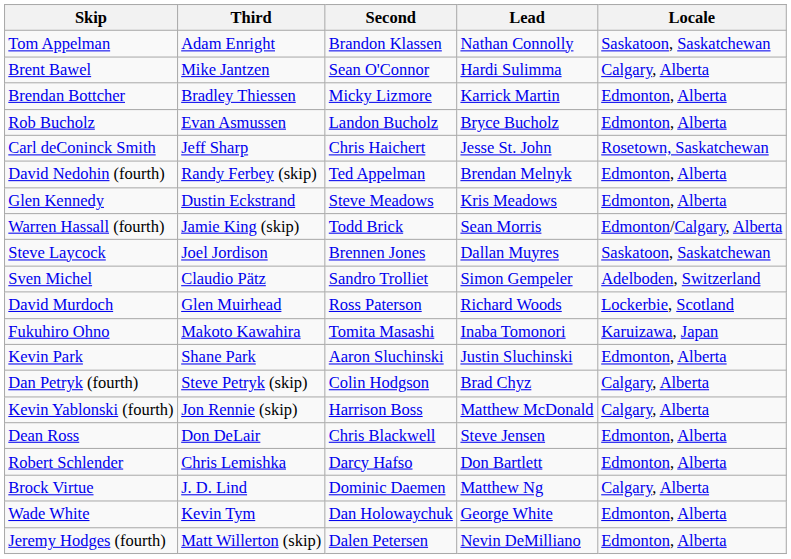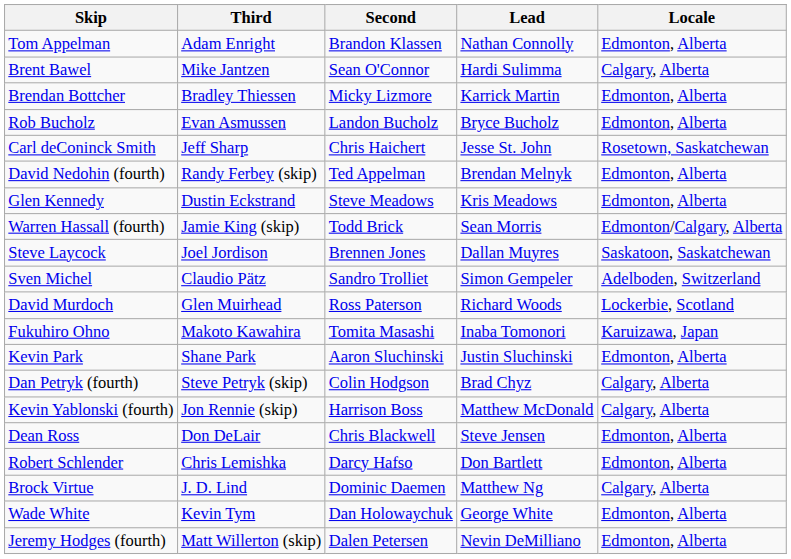 <table class=wikitable>
 <tr>
 <th>Skip</th>
 <th>Third</th>
 <th>Second</th>
 <th>Lead</th>
 <th>Locale</th>
 </tr>
 <tr>
 <td><a href='#'>Tom Appelman</a></td>
 <td><a href='#'>Adam Enright</a></td>
 <td><a href='#'>Brandon Klassen</a></td>
 <td><a href='#'>Nathan Connolly</a></td>
-<td> <a href='#'>Saskatoon</a>, <a href='#'>Saskatchewan</a></td>
+<td> <a href='#'>Edmonton</a>, <a href='#'>Alberta</a></td>
 </tr>
 <tr>
 <td><a href='#'>Brent Bawel</a></td>
 <td><a href='#'>Mike Jantzen</a></td>
 <td><a href='#'>Sean O'Connor</a></td>
 <td><a href='#'>Hardi Sulimma</a></td>
 <td> <a href='#'>Calgary</a>, <a href='#'>Alberta</a></td>
 </tr>
 <tr>
 <td><a href='#'>Brendan Bottcher</a></td>
 <td><a href='#'>Bradley Thiessen</a></td>
 <td><a href='#'>Micky Lizmore</a></td>
 <td><a href='#'>Karrick Martin</a></td>
 <td> <a href='#'>Edmonton</a>, <a href='#'>Alberta</a></td>
 </tr>
 <tr>
 <td><a href='#'>Rob Bucholz</a></td>
 <td><a href='#'>Evan Asmussen</a></td>
 <td><a href='#'>Landon Bucholz</a></td>
 <td><a href='#'>Bryce Bucholz</a></td>
 <td> <a href='#'>Edmonton</a>, <a href='#'>Alberta</a></td>
 </tr>
 <tr>
 <td><a href='#'>Carl deConinck Smith</a></td>
 <td><a href='#'>Jeff Sharp</a></td>
 <td><a href='#'>Chris Haichert</a></td>
 <td><a href='#'>Jesse St. John</a></td>
 <td> <a href='#'>Rosetown, Saskatchewan</a></td>
 </tr>
 <tr>
 <td><a href='#'>David Nedohin</a> (fourth)</td>
 <td><a href='#'>Randy Ferbey</a> (skip)</td>
 <td><a href='#'>Ted Appelman</a></td>
 <td><a href='#'>Brendan Melnyk</a></td>
 <td> <a href='#'>Edmonton</a>, <a href='#'>Alberta</a></td>
 </tr>
 <tr>
 <td><a href='#'>Glen Kennedy</a></td>
 <td><a href='#'>Dustin Eckstrand</a></td>
 <td><a href='#'>Steve Meadows</a></td>
 <td><a href='#'>Kris Meadows</a></td>
 <td> <a href='#'>Edmonton</a>, <a href='#'>Alberta</a></td>
 </tr>
 <tr>
 <td><a href='#'>Warren Hassall</a> (fourth)</td>
 <td><a href='#'>Jamie King</a> (skip)</td>
 <td><a href='#'>Todd Brick</a></td>
 <td><a href='#'>Sean Morris</a></td>
 <td> <a href='#'>Edmonton</a>/<a href='#'>Calgary</a>, <a href='#'>Alberta</a></td>
 </tr>
 <tr>
 <td><a href='#'>Steve Laycock</a></td>
 <td><a href='#'>Joel Jordison</a></td>
 <td><a href='#'>Brennen Jones</a></td>
 <td><a href='#'>Dallan Muyres</a></td>
 <td> <a href='#'>Saskatoon</a>, <a href='#'>Saskatchewan</a></td>
 </tr>
 <tr>
 <td><a href='#'>Sven Michel</a></td>
 <td><a href='#'>Claudio Pätz</a></td>
 <td><a href='#'>Sandro Trolliet</a></td>
 <td><a href='#'>Simon Gempeler</a></td>
 <td> <a href='#'>Adelboden</a>, <a href='#'>Switzerland</a></td>
 </tr>
 <tr>
 <td><a href='#'>David Murdoch</a></td>
 <td><a href='#'>Glen Muirhead</a></td>
 <td><a href='#'>Ross Paterson</a></td>
 <td><a href='#'>Richard Woods</a></td>
 <td> <a href='#'>Lockerbie</a>, <a href='#'>Scotland</a></td>
 </tr>
 <tr>
 <td><a href='#'>Fukuhiro Ohno</a></td>
 <td><a href='#'>Makoto Kawahira</a></td>
 <td><a href='#'>Tomita Masashi</a></td>
 <td><a href='#'>Inaba Tomonori</a></td>
 <td> <a href='#'>Karuizawa</a>, <a href='#'>Japan</a></td>
 </tr>
 <tr>
 <td><a href='#'>Kevin Park</a></td>
 <td><a href='#'>Shane Park</a></td>
 <td><a href='#'>Aaron Sluchinski</a></td>
 <td><a href='#'>Justin Sluchinski</a></td>
 <td> <a href='#'>Edmonton</a>, <a href='#'>Alberta</a></td>
 </tr>
 <tr>
 <td><a href='#'>Dan Petryk</a> (fourth)</td>
 <td><a href='#'>Steve Petryk</a> (skip)</td>
 <td><a href='#'>Colin Hodgson</a></td>
 <td><a href='#'>Brad Chyz</a></td>
 <td> <a href='#'>Calgary</a>, <a href='#'>Alberta</a></td>
 </tr>
 <tr>
 <td><a href='#'>Kevin Yablonski</a> (fourth)</td>
 <td><a href='#'>Jon Rennie</a> (skip)</td>
 <td><a href='#'>Harrison Boss</a></td>
 <td><a href='#'>Matthew McDonald</a></td>
 <td> <a href='#'>Calgary</a>, <a href='#'>Alberta</a></td>
 </tr>
 <tr>
 <td><a href='#'>Dean Ross</a></td>
 <td><a href='#'>Don DeLair</a></td>
 <td><a href='#'>Chris Blackwell</a></td>
 <td><a href='#'>Steve Jensen</a></td>
 <td> <a href='#'>Edmonton</a>, <a href='#'>Alberta</a></td>
 </tr>
 <tr>
 <td><a href='#'>Robert Schlender</a></td>
 <td><a href='#'>Chris Lemishka</a></td>
 <td><a href='#'>Darcy Hafso</a></td>
 <td><a href='#'>Don Bartlett</a></td>
 <td> <a href='#'>Edmonton</a>, <a href='#'>Alberta</a></td>
 </tr>
 <tr>
 <td><a href='#'>Brock Virtue</a></td>
 <td><a href='#'>J. D. Lind</a></td>
 <td><a href='#'>Dominic Daemen</a></td>
 <td><a href='#'>Matthew Ng</a></td>
 <td> <a href='#'>Calgary</a>, <a href='#'>Alberta</a></td>
 </tr>
 <tr>
 <td><a href='#'>Wade White</a></td>
 <td><a href='#'>Kevin Tym</a></td>
 <td><a href='#'>Dan Holowaychuk</a></td>
 <td><a href='#'>George White</a></td>
 <td> <a href='#'>Edmonton</a>, <a href='#'>Alberta</a></td>
 </tr>
 <tr>
 <td><a href='#'>Jeremy Hodges</a> (fourth)</td>
 <td><a href='#'>Matt Willerton</a> (skip)</td>
 <td><a href='#'>Dalen Petersen</a></td>
 <td><a href='#'>Nevin DeMilliano</a></td>
 <td> <a href='#'>Edmonton</a>, <a href='#'>Alberta</a></td>
 </tr>
 </table>
